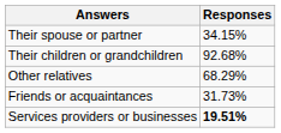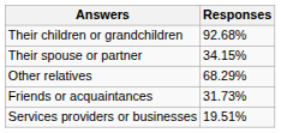 <table class="wikitable">
 <tr>
 <th>Answers</th>
 <th>Responses</th>
 </tr>
 <tr>
+<td>Their children or grandchildren</td>
+<td>92.68%</td>
+</tr>
+<tr>
 <td>Their spouse or partner</td>
 <td>34.15%</td>
-</tr>
-<tr>
-<td>Their children or grandchildren</td>
-<td>92.68%</td>
 </tr>
 <tr>
 <td>Other relatives</td>
 <td>68.29%</td>
 </tr>
 <tr>
 <td>Friends or acquaintances</td>
 <td>31.73%</td>
 </tr>
 <tr>
 <td>Services providers or businesses</td>
-<td><strong>19.51%</strong></td>
+<td>19.51%</td>
 </tr>
 </table>
